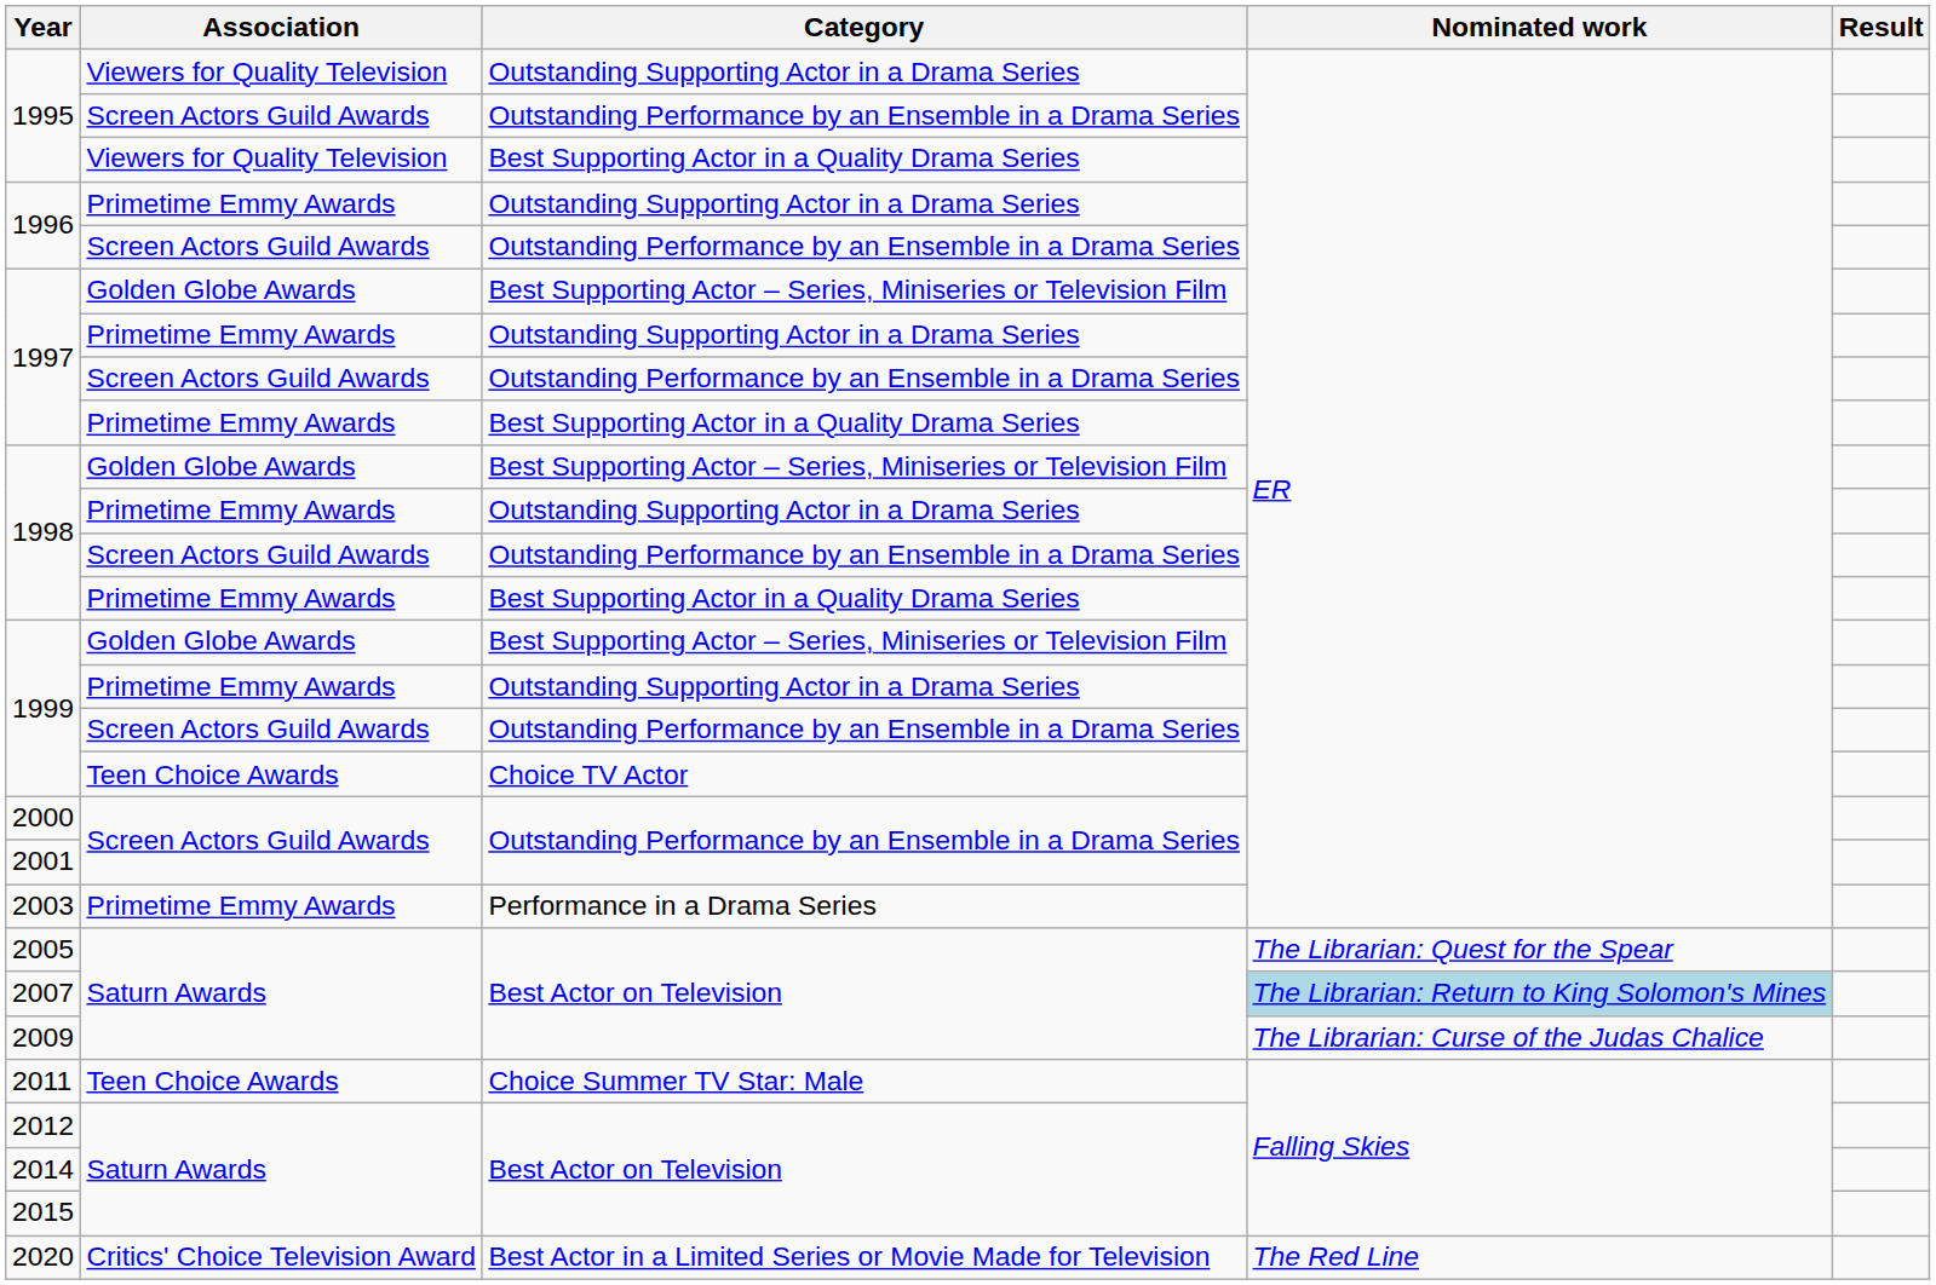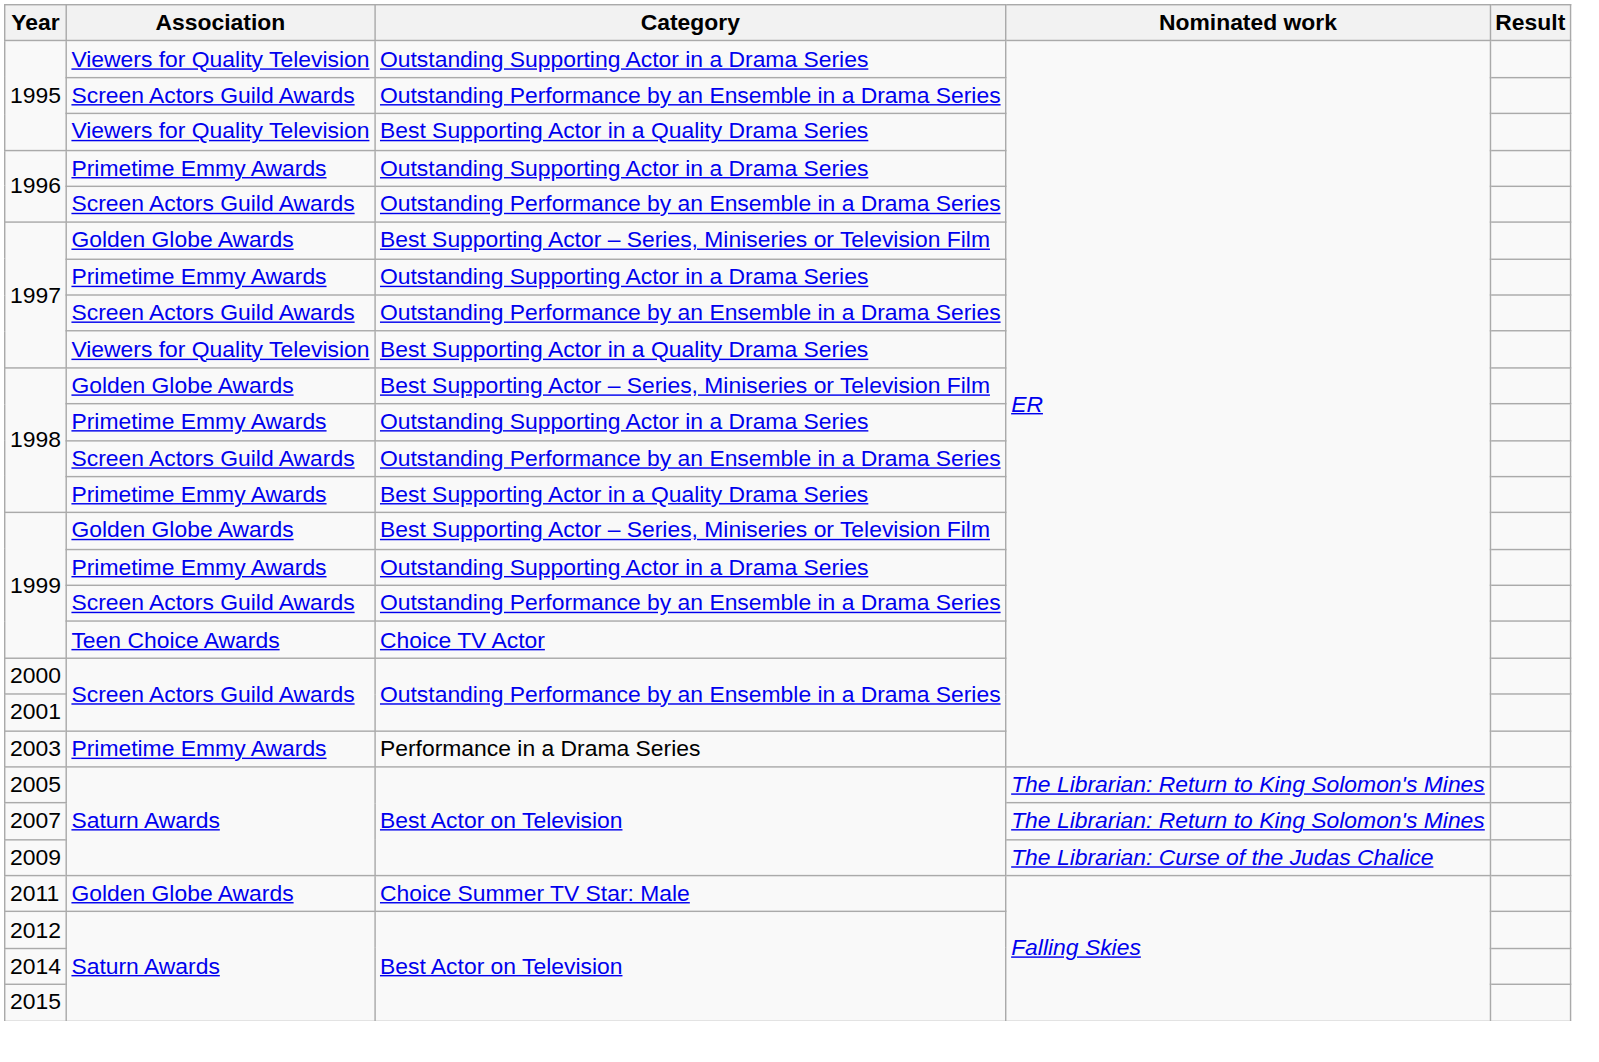 <table class="wikitable sortable">
 <tr>
 <th>Year</th>
 <th>Association</th>
 <th>Category</th>
 <th>Nominated work</th>
 <th>Result</th>
 </tr>
 <tr>
 <td rowspan="3">1995</td>
 <td><a href='#'>Viewers for Quality Television</a></td>
 <td><a href='#'>Outstanding Supporting Actor in a Drama Series</a></td>
 <td rowspan="20"><em><a href='#'>ER</a></em></td>
 <td></td>
 </tr>
 <tr>
 <td><a href='#'>Screen Actors Guild Awards</a></td>
 <td><a href='#'>Outstanding Performance by an Ensemble in a Drama Series</a></td>
 <td></td>
 </tr>
 <tr>
 <td><a href='#'>Viewers for Quality Television</a></td>
 <td><a href='#'>Best Supporting Actor in a Quality Drama Series</a></td>
 <td></td>
 </tr>
 <tr>
 <td rowspan="2">1996</td>
 <td><a href='#'>Primetime Emmy Awards</a></td>
 <td><a href='#'>Outstanding Supporting Actor in a Drama Series</a></td>
 <td></td>
 </tr>
 <tr>
 <td><a href='#'>Screen Actors Guild Awards</a></td>
 <td><a href='#'>Outstanding Performance by an Ensemble in a Drama Series</a></td>
 <td></td>
 </tr>
 <tr>
 <td rowspan="4">1997</td>
 <td><a href='#'>Golden Globe Awards</a></td>
 <td><a href='#'>Best Supporting Actor – Series, Miniseries or Television Film</a></td>
 <td></td>
 </tr>
 <tr>
 <td><a href='#'>Primetime Emmy Awards</a></td>
 <td><a href='#'>Outstanding Supporting Actor in a Drama Series</a></td>
 <td></td>
 </tr>
 <tr>
 <td><a href='#'>Screen Actors Guild Awards</a></td>
 <td><a href='#'>Outstanding Performance by an Ensemble in a Drama Series</a></td>
 <td></td>
 </tr>
 <tr>
-<td><a href='#'>Primetime Emmy Awards</a></td>
+<td><a href='#'>Viewers for Quality Television</a></td>
 <td><a href='#'>Best Supporting Actor in a Quality Drama Series</a></td>
 <td></td>
 </tr>
 <tr>
 <td rowspan="4">1998</td>
 <td><a href='#'>Golden Globe Awards</a></td>
 <td><a href='#'>Best Supporting Actor – Series, Miniseries or Television Film</a></td>
 <td></td>
 </tr>
 <tr>
 <td><a href='#'>Primetime Emmy Awards</a></td>
 <td><a href='#'>Outstanding Supporting Actor in a Drama Series</a></td>
 <td></td>
 </tr>
 <tr>
 <td><a href='#'>Screen Actors Guild Awards</a></td>
 <td><a href='#'>Outstanding Performance by an Ensemble in a Drama Series</a></td>
 <td></td>
 </tr>
 <tr>
 <td><a href='#'>Primetime Emmy Awards</a></td>
 <td><a href='#'>Best Supporting Actor in a Quality Drama Series</a></td>
 <td></td>
 </tr>
 <tr>
 <td rowspan="4">1999</td>
 <td><a href='#'>Golden Globe Awards</a></td>
 <td><a href='#'>Best Supporting Actor – Series, Miniseries or Television Film</a></td>
 <td></td>
 </tr>
 <tr>
 <td><a href='#'>Primetime Emmy Awards</a></td>
 <td><a href='#'>Outstanding Supporting Actor in a Drama Series</a></td>
 <td></td>
 </tr>
 <tr>
 <td><a href='#'>Screen Actors Guild Awards</a></td>
 <td><a href='#'>Outstanding Performance by an Ensemble in a Drama Series</a></td>
 <td></td>
 </tr>
 <tr>
 <td><a href='#'>Teen Choice Awards</a></td>
 <td><a href='#'>Choice TV Actor</a></td>
 <td></td>
 </tr>
 <tr>
 <td>2000</td>
 <td rowspan="2"><a href='#'>Screen Actors Guild Awards</a></td>
 <td rowspan="2"><a href='#'>Outstanding Performance by an Ensemble in a Drama Series</a></td>
 <td></td>
 </tr>
 <tr>
 <td>2001</td>
 <td></td>
 </tr>
 <tr>
 <td>2003</td>
 <td><a href='#'>Primetime Emmy Awards</a></td>
 <td>Performance in a Drama Series</td>
 <td></td>
 </tr>
 <tr>
 <td>2005</td>
 <td rowspan="3"><a href='#'>Saturn Awards</a></td>
 <td rowspan="3"><a href='#'>Best Actor on Television</a></td>
-<td><em><a href='#'>The Librarian: Quest for the Spear</a></em></td>
+<td><em><a href='#'>The Librarian: Return to King Solomon's Mines</a></em></td>
 <td></td>
 </tr>
 <tr>
 <td>2007</td>
-<td style="background: lightblue;"><em><a href='#'>The Librarian: Return to King Solomon's Mines</a></em></td>
+<td><em><a href='#'>The Librarian: Return to King Solomon's Mines</a></em></td>
 <td></td>
 </tr>
 <tr>
 <td>2009</td>
 <td><em><a href='#'>The Librarian: Curse of the Judas Chalice</a></em></td>
 <td></td>
 </tr>
 <tr>
 <td>2011</td>
-<td><a href='#'>Teen Choice Awards</a></td>
+<td><a href='#'>Golden Globe Awards</a></td>
 <td><a href='#'>Choice Summer TV Star: Male</a></td>
 <td rowspan="4"><em><a href='#'>Falling Skies</a></em></td>
 <td></td>
 </tr>
 <tr>
 <td>2012</td>
 <td rowspan="3"><a href='#'>Saturn Awards</a></td>
 <td rowspan="3"><a href='#'>Best Actor on Television</a></td>
 <td></td>
 </tr>
 <tr>
 <td>2014</td>
 <td></td>
 </tr>
 <tr>
 <td>2015</td>
 <td></td>
 </tr>
-<tr>
-<td>2020</td>
-<td rowspan="1"><a href='#'>Critics' Choice Television Award</a></td>
-<td rowspan="1"><a href='#'>Best Actor in a Limited Series or Movie Made for Television</a></td>
-<td><em><a href='#'>The Red Line</a></em></td>
-<td></td>
-</tr>
 </table>
